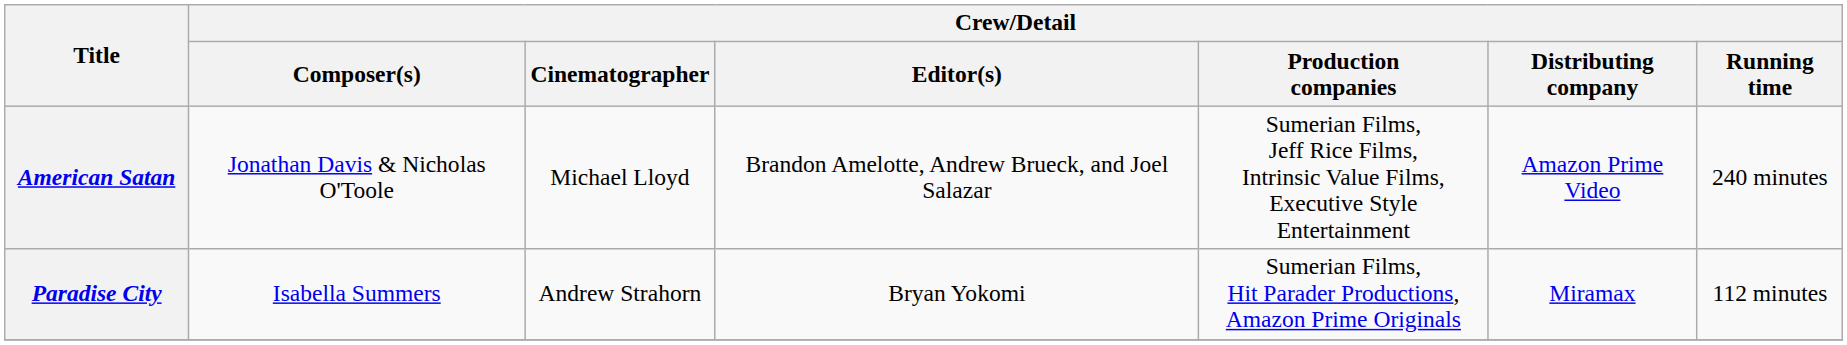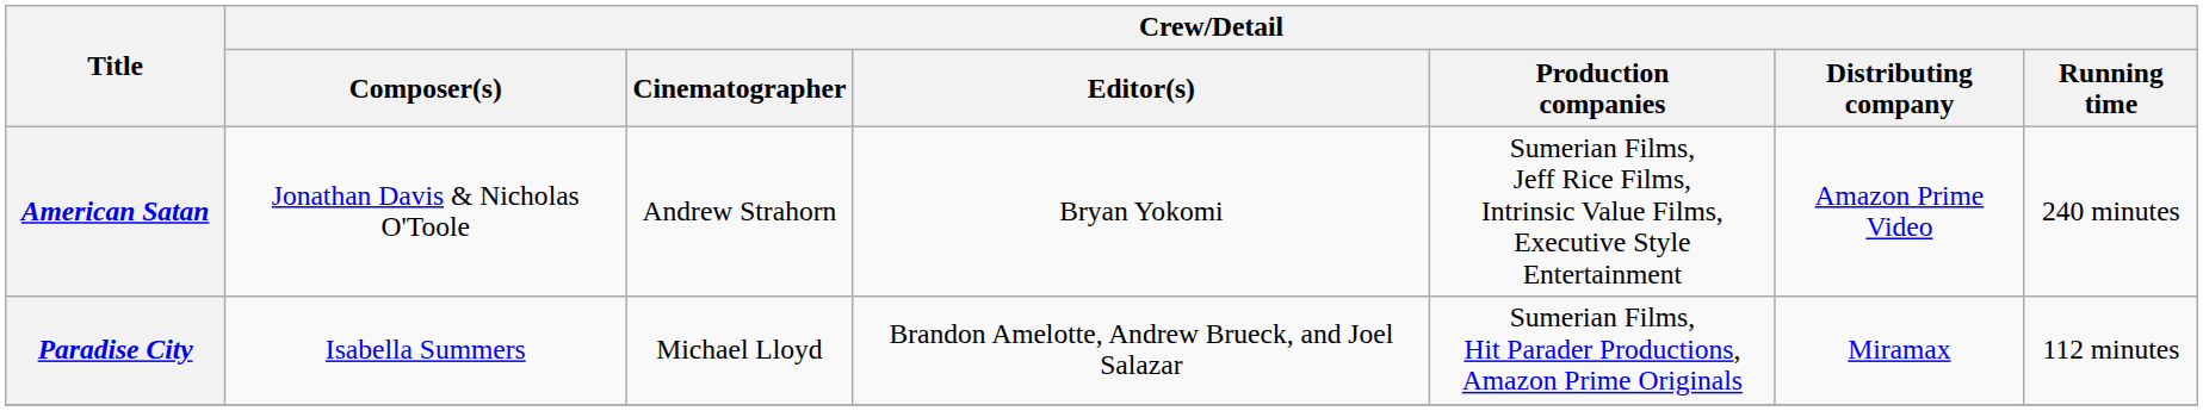 <table class="wikitable sortable" style="text-align:center; width:99%;">
 <tr>
 <th rowspan="2" style="width:10%;">Title</th>
 <th colspan="7">Crew/Detail</th>
 </tr>
 <tr>
 <th style="text-align:center;">Composer(s)</th>
 <th style="text-align:center;">Cinematographer</th>
 <th style="text-align:center;">Editor(s)</th>
 <th style="text-align:center;">Production <br>companies</th>
 <th style="text-align:center;">Distributing <br>company</th>
 <th style="text-align:center;">Running time</th>
 </tr>
 <tr>
 <th><em><a href='#'>American Satan</a></em></th>
 <td><a href='#'>Jonathan Davis</a> & Nicholas O'Toole</td>
-<td>Michael Lloyd</td>
-<td>Brandon Amelotte, Andrew Brueck, and Joel Salazar</td>
+<td>Andrew Strahorn</td>
+<td>Bryan Yokomi</td>
 <td>Sumerian Films, <br>Jeff Rice Films, <br>Intrinsic Value Films, <br>Executive Style Entertainment</td>
 <td><a href='#'>Amazon Prime Video</a></td>
 <td>240 minutes <br></td>
 </tr>
 <tr>
 <th><em><a href='#'>Paradise City</a></em></th>
 <td><a href='#'>Isabella Summers</a></td>
-<td>Andrew Strahorn</td>
-<td>Bryan Yokomi</td>
+<td>Michael Lloyd</td>
+<td>Brandon Amelotte, Andrew Brueck, and Joel Salazar</td>
 <td>Sumerian Films, <br><a href='#'>Hit Parader Productions</a>, <br><a href='#'>Amazon Prime Originals</a></td>
 <td><a href='#'>Miramax</a></td>
 <td>112 minutes</td>
 </tr>
 <tr>
 </tr>
 </table>
